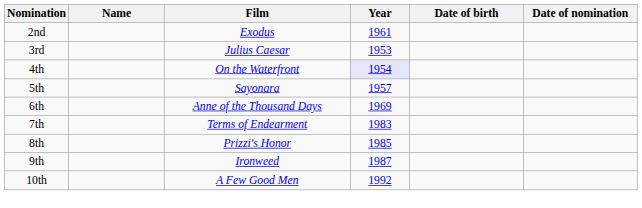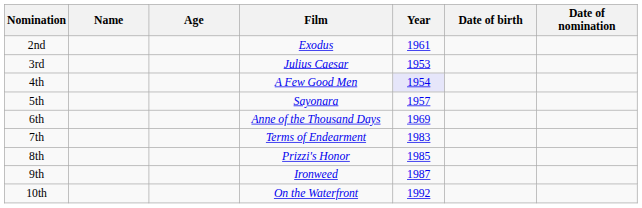 <table class="wikitable sortable" style="text-align: center">
 <tr>
 <th width="65">Nomination</th>
 <th width="125">Name</th>
+<th width="150">Age</th>
 <th width="250">Film</th>
 <th width="75">Year</th>
 <th width="150">Date of birth</th>
 <th width="150">Date of nomination</th>
 </tr>
 <tr>
 <td>2nd</td>
+<td></td>
 <td></td>
 <td><em><a href='#'>Exodus</a></em></td>
 <td><a href='#'>1961</a></td>
 <td></td>
 <td></td>
 </tr>
 <tr>
 <td>3rd</td>
 <td></td>
+<td></td>
 <td><em><a href='#'>Julius Caesar</a></em></td>
 <td><a href='#'>1953</a></td>
 <td></td>
 <td></td>
 </tr>
 <tr>
 <td>4th</td>
 <td></td>
-<td><em><a href='#'>On the Waterfront</a></em></td>
+<td></td>
+<td><em><a href='#'>A Few Good Men</a></em></td>
 <td style="background: lavender;"><a href='#'>1954</a></td>
 <td></td>
 <td></td>
 </tr>
 <tr>
 <td>5th</td>
+<td></td>
 <td></td>
 <td><em><a href='#'>Sayonara</a></em></td>
 <td><a href='#'>1957</a></td>
 <td></td>
 <td></td>
 </tr>
 <tr>
 <td>6th</td>
 <td></td>
+<td></td>
 <td><em><a href='#'>Anne of the Thousand Days</a></em></td>
 <td><a href='#'>1969</a></td>
 <td></td>
 <td></td>
 </tr>
 <tr>
 <td>7th</td>
+<td></td>
 <td></td>
 <td><em><a href='#'>Terms of Endearment</a></em></td>
 <td><a href='#'>1983</a></td>
 <td></td>
 <td></td>
 </tr>
 <tr>
 <td>8th</td>
 <td></td>
+<td></td>
 <td><em><a href='#'>Prizzi's Honor</a></em></td>
 <td><a href='#'>1985</a></td>
 <td></td>
 <td></td>
 </tr>
 <tr>
 <td>9th</td>
+<td></td>
 <td></td>
 <td><em><a href='#'>Ironweed</a></em></td>
 <td><a href='#'>1987</a></td>
 <td></td>
 <td></td>
 </tr>
 <tr>
 <td>10th</td>
 <td></td>
-<td><em><a href='#'>A Few Good Men</a></em></td>
+<td></td>
+<td><em><a href='#'>On the Waterfront</a></em></td>
 <td><a href='#'>1992</a></td>
 <td></td>
 <td></td>
 </tr>
 </table>
